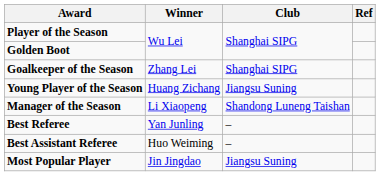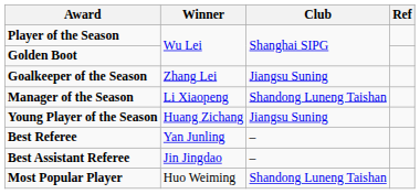 <table class="wikitable">
 <tr>
 <th>Award</th>
 <th>Winner</th>
 <th>Club</th>
 <th>Ref</th>
 </tr>
 <tr>
 <td><strong>Player of the Season</strong></td>
 <td rowspan=2> <a href='#'>Wu Lei</a></td>
 <td rowspan=2><a href='#'>Shanghai SIPG</a></td>
 <td></td>
 </tr>
 <tr>
 <td><strong>Golden Boot</strong></td>
 <td></td>
 </tr>
 <tr>
 <td><strong>Goalkeeper of the Season</strong></td>
 <td> <a href='#'>Zhang Lei</a></td>
-<td><a href='#'>Shanghai SIPG</a></td>
-<td></td>
-</tr>
-<tr>
-<td><strong>Young Player of the Season</strong></td>
-<td> <a href='#'>Huang Zichang</a></td>
 <td><a href='#'>Jiangsu Suning</a></td>
 <td></td>
 </tr>
 <tr>
 <td><strong>Manager of the Season</strong></td>
 <td> <a href='#'>Li Xiaopeng</a></td>
 <td><a href='#'>Shandong Luneng Taishan</a></td>
 <td></td>
 </tr>
 <tr>
+<td><strong>Young Player of the Season</strong></td>
+<td> <a href='#'>Huang Zichang</a></td>
+<td><a href='#'>Jiangsu Suning</a></td>
+<td></td>
+</tr>
+<tr>
 <td><strong>Best Referee</strong></td>
 <td> <a href='#'>Yan Junling</a></td>
 <td>–</td>
 <td></td>
 </tr>
 <tr>
 <td><strong>Best Assistant Referee</strong></td>
-<td> Huo Weiming</td>
+<td> <a href='#'>Jin Jingdao</a></td>
 <td>–</td>
 <td></td>
 </tr>
 <tr>
 <td><strong>Most Popular Player</strong></td>
-<td> <a href='#'>Jin Jingdao</a></td>
-<td><a href='#'>Jiangsu Suning</a></td>
+<td> Huo Weiming</td>
+<td><a href='#'>Shandong Luneng Taishan</a></td>
 <td></td>
 </tr>
 </table>
